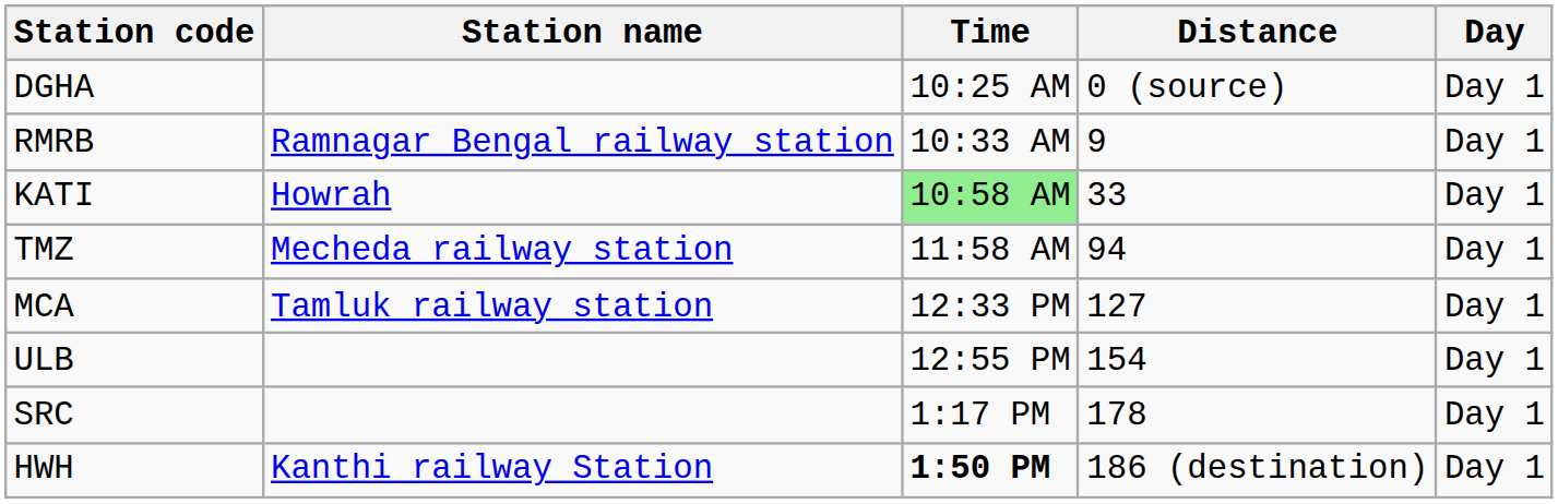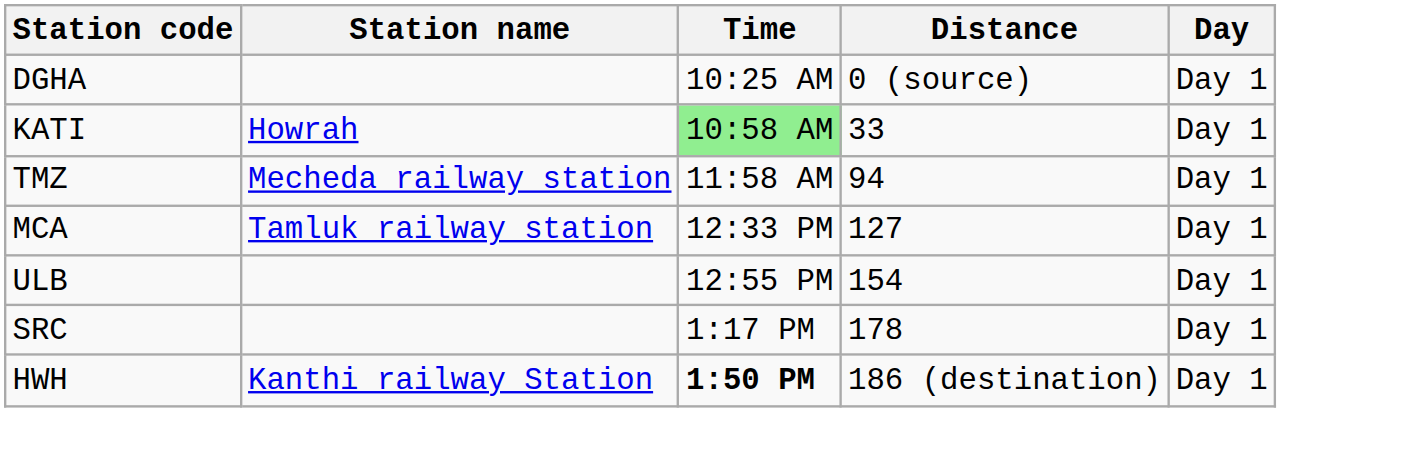 <table class="wikitable">
 <tr>
 <th>Station code</th>
 <th>Station name</th>
 <th>Time</th>
 <th>Distance</th>
 <th>Day</th>
 </tr>
 <tr>
 <td>DGHA</td>
 <td></td>
 <td>10:25 AM</td>
 <td>0 (source)</td>
-<td>Day 1</td>
-</tr>
-<tr>
-<td>RMRB</td>
-<td><a href='#'>Ramnagar Bengal railway station</a></td>
-<td>10:33 AM</td>
-<td>9</td>
 <td>Day 1</td>
 </tr>
 <tr>
 <td>KATI</td>
 <td><a href='#'>Howrah</a></td>
 <td style="background: lightgreen;">10:58 AM</td>
 <td>33</td>
 <td>Day 1</td>
 </tr>
 <tr>
 <td>TMZ</td>
 <td><a href='#'>Mecheda railway station</a></td>
 <td>11:58 AM</td>
 <td>94</td>
 <td>Day 1</td>
 </tr>
 <tr>
 <td>MCA</td>
 <td><a href='#'>Tamluk railway station</a></td>
 <td>12:33 PM</td>
 <td>127</td>
 <td>Day 1</td>
 </tr>
 <tr>
 <td>ULB</td>
 <td></td>
 <td>12:55 PM</td>
 <td>154</td>
 <td>Day 1</td>
 </tr>
 <tr>
 <td>SRC</td>
 <td></td>
 <td>1:17 PM</td>
 <td>178</td>
 <td>Day 1</td>
 </tr>
 <tr>
 <td>HWH</td>
 <td><a href='#'>Kanthi railway Station</a></td>
 <td><strong>1:50 PM</strong></td>
 <td>186 (destination)</td>
 <td>Day 1</td>
 </tr>
 </table>
